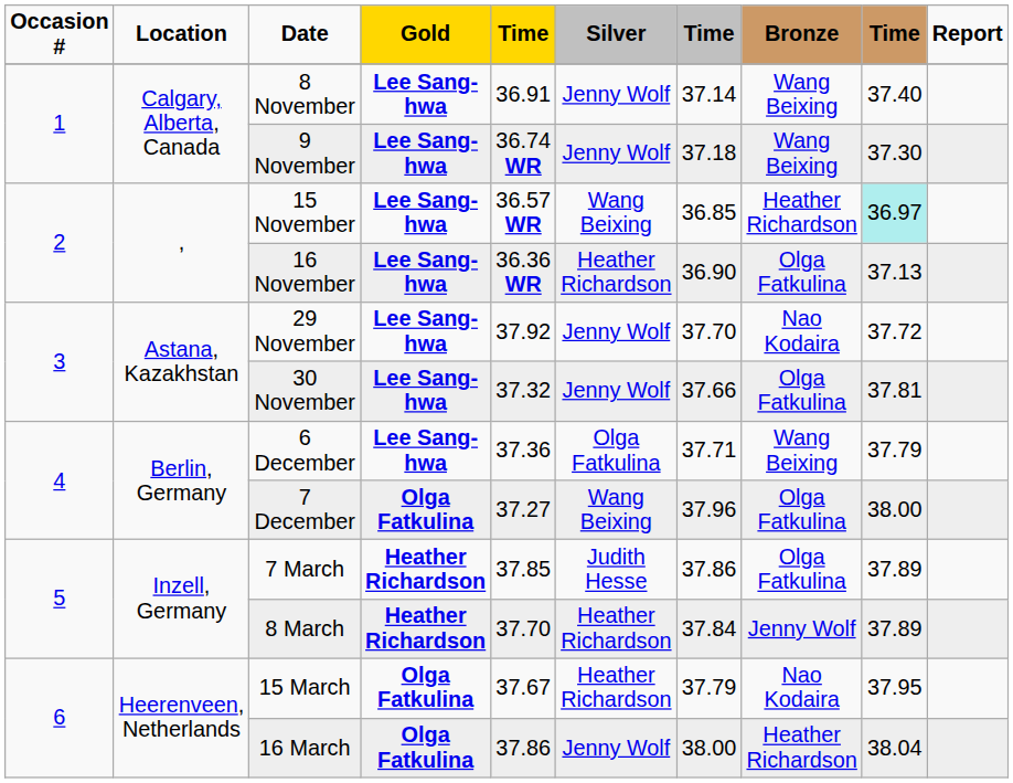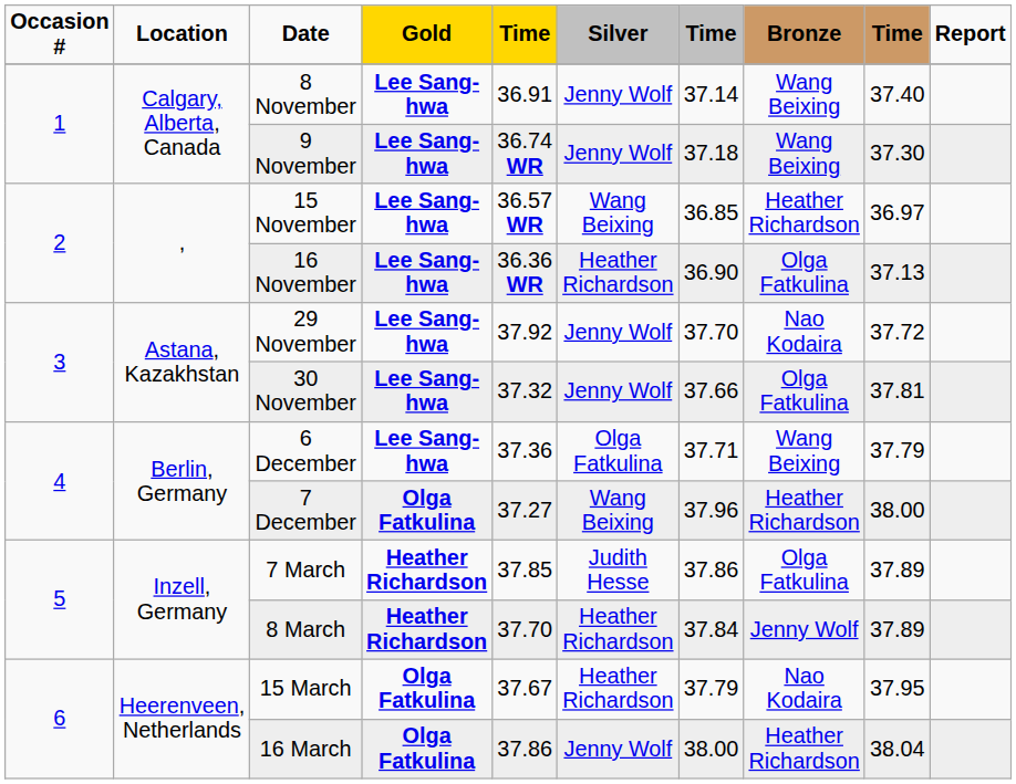 <table class="wikitable">
 <tr>
 <td width="80" align="center"><strong>Occasion #</strong></td>
 <td width="200" align="center"><strong>Location</strong></td>
 <td width="100" align="center"><strong>Date</strong></td>
 <td width="150" bgcolor="gold" align="center"><strong>Gold</strong></td>
 <td width="50" bgcolor="gold" align="center"><strong>Time</strong></td>
 <td width="150" bgcolor="silver" align="center"><strong>Silver</strong></td>
 <td width="50" bgcolor="silver" align="center"><strong>Time</strong></td>
 <td width="150" bgcolor="#CC9966" align="center"><strong>Bronze</strong></td>
 <td width="50" bgcolor="#CC9966" align="center"><strong>Time</strong></td>
 <td width="50" align="center"><strong>Report</strong></td>
 </tr>
 <tr bgcolor="#cccccc">
 </tr>
 <tr>
 <td rowspan=2 align="center"><a href='#'>1</a></td>
 <td rowspan=2 align="center"><a href='#'>Calgary, Alberta</a>, Canada</td>
 <td align="center">8 November</td>
 <td align="center"><strong><a href='#'>Lee Sang-hwa</a></strong><br><small></small></td>
 <td align="center">36.91</td>
 <td align="center"><a href='#'>Jenny Wolf</a><br><small></small></td>
 <td align="center">37.14</td>
 <td align="center"><a href='#'>Wang Beixing</a><br><small></small></td>
 <td align="center">37.40</td>
 <td align="center"></td>
 </tr>
 <tr bgcolor="#eeeeee">
 <td align="center">9 November</td>
 <td align="center"><strong><a href='#'>Lee Sang-hwa</a></strong><br><small></small></td>
 <td align="center">36.74<br><strong><a href='#'>WR</a></strong></td>
 <td align="center"><a href='#'>Jenny Wolf</a><br><small></small></td>
 <td align="center">37.18</td>
 <td align="center"><a href='#'>Wang Beixing</a><br><small></small></td>
 <td align="center">37.30</td>
 <td align="center"></td>
 </tr>
 <tr>
 <td rowspan=2 align="center"><a href='#'>2</a></td>
 <td rowspan=2 align="center">, </td>
 <td align="center">15 November</td>
 <td align="center"><strong><a href='#'>Lee Sang-hwa</a></strong><br><small></small></td>
 <td align="center">36.57<br><strong><a href='#'>WR</a></strong></td>
 <td align="center"><a href='#'>Wang Beixing</a><br><small></small></td>
 <td align="center">36.85</td>
 <td align="center"><a href='#'>Heather Richardson</a><br><small></small></td>
-<td align="center" style="background: paleturquoise;">36.97</td>
+<td align="center">36.97</td>
 <td align="center"></td>
 </tr>
 <tr bgcolor="#eeeeee">
 <td align="center">16 November</td>
 <td align="center"><strong><a href='#'>Lee Sang-hwa</a></strong><br><small></small></td>
 <td align="center">36.36<br><strong><a href='#'>WR</a></strong></td>
 <td align="center"><a href='#'>Heather Richardson</a><br><small></small></td>
 <td align="center">36.90</td>
 <td align="center"><a href='#'>Olga Fatkulina</a><br><small></small></td>
 <td align="center">37.13</td>
 <td align="center"></td>
 </tr>
 <tr>
 <td rowspan=2 align="center"><a href='#'>3</a></td>
 <td rowspan=2 align="center"><a href='#'>Astana</a>, Kazakhstan</td>
 <td align="center">29 November</td>
 <td align="center"><strong><a href='#'>Lee Sang-hwa</a></strong><br><small></small></td>
 <td align="center">37.92</td>
 <td align="center"><a href='#'>Jenny Wolf</a><br><small></small></td>
 <td align="center">37.70</td>
 <td align="center"><a href='#'>Nao Kodaira</a><br><small></small></td>
 <td align="center">37.72</td>
 <td align="center"></td>
 </tr>
 <tr bgcolor="#eeeeee">
 <td align="center">30 November</td>
 <td align="center"><strong><a href='#'>Lee Sang-hwa</a></strong><br><small></small></td>
 <td align="center">37.32</td>
 <td align="center"><a href='#'>Jenny Wolf</a><br><small></small></td>
 <td align="center">37.66</td>
 <td align="center"><a href='#'>Olga Fatkulina</a><br><small></small></td>
 <td align="center">37.81</td>
 <td align="center"></td>
 </tr>
 <tr>
 <td rowspan=2 align="center"><a href='#'>4</a></td>
 <td rowspan=2 align="center"><a href='#'>Berlin</a>, Germany</td>
 <td align="center">6 December</td>
 <td align="center"><strong><a href='#'>Lee Sang-hwa</a></strong><br><small></small></td>
 <td align="center">37.36</td>
 <td align="center"><a href='#'>Olga Fatkulina</a><br><small></small></td>
 <td align="center">37.71</td>
 <td align="center"><a href='#'>Wang Beixing</a><br><small></small></td>
 <td align="center">37.79</td>
 <td align="center"></td>
 </tr>
 <tr bgcolor="#eeeeee">
 <td align="center">7 December</td>
 <td align="center"><strong><a href='#'>Olga Fatkulina</a></strong><br><small></small></td>
 <td align="center">37.27</td>
 <td align="center"><a href='#'>Wang Beixing</a><br><small></small></td>
 <td align="center">37.96</td>
-<td align="center"><a href='#'>Olga Fatkulina</a><br><small></small></td>
+<td align="center"><a href='#'>Heather Richardson</a><br><small></small></td>
 <td align="center">38.00</td>
 <td align="center"></td>
 </tr>
 <tr>
 <td rowspan=2 align="center"><a href='#'>5</a></td>
 <td rowspan=2 align="center"><a href='#'>Inzell</a>, Germany</td>
 <td align="center">7 March</td>
 <td align="center"><strong><a href='#'>Heather Richardson</a></strong><br><small></small></td>
 <td align="center">37.85</td>
 <td align="center"><a href='#'>Judith Hesse</a><br><small></small></td>
 <td align="center">37.86</td>
 <td align="center"><a href='#'>Olga Fatkulina</a><br><small></small></td>
 <td align="center">37.89</td>
 <td align="center"></td>
 </tr>
 <tr bgcolor="#eeeeee">
 <td align="center">8 March</td>
 <td align="center"><strong><a href='#'>Heather Richardson</a></strong><br><small></small></td>
 <td align="center">37.70</td>
 <td align="center"><a href='#'>Heather Richardson</a><br><small></small></td>
 <td align="center">37.84</td>
 <td align="center"><a href='#'>Jenny Wolf</a><br><small></small></td>
 <td align="center">37.89</td>
 <td align="center"></td>
 </tr>
 <tr>
 <td rowspan=2 align="center"><a href='#'>6</a></td>
 <td rowspan=2 align="center"><a href='#'>Heerenveen</a>, Netherlands</td>
 <td align="center">15 March</td>
 <td align="center"><strong><a href='#'>Olga Fatkulina</a></strong><br><small></small></td>
 <td align="center">37.67</td>
 <td align="center"><a href='#'>Heather Richardson</a><br><small></small></td>
 <td align="center">37.79</td>
 <td align="center"><a href='#'>Nao Kodaira</a><br><small></small></td>
 <td align="center">37.95</td>
 <td align="center"></td>
 </tr>
 <tr bgcolor="#eeeeee">
 <td align="center">16 March</td>
 <td align="center"><strong><a href='#'>Olga Fatkulina</a></strong><br><small></small></td>
 <td align="center">37.86</td>
 <td align="center"><a href='#'>Jenny Wolf</a><br><small></small></td>
 <td align="center">38.00</td>
 <td align="center"><a href='#'>Heather Richardson</a><br><small></small></td>
 <td align="center">38.04</td>
 <td align="center"></td>
 </tr>
 </table>
